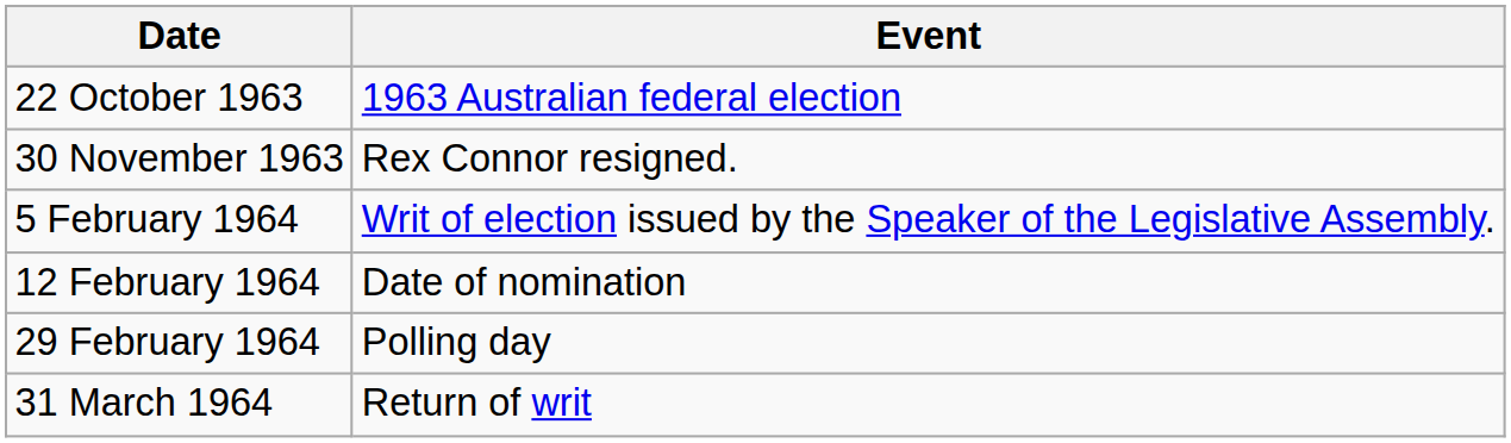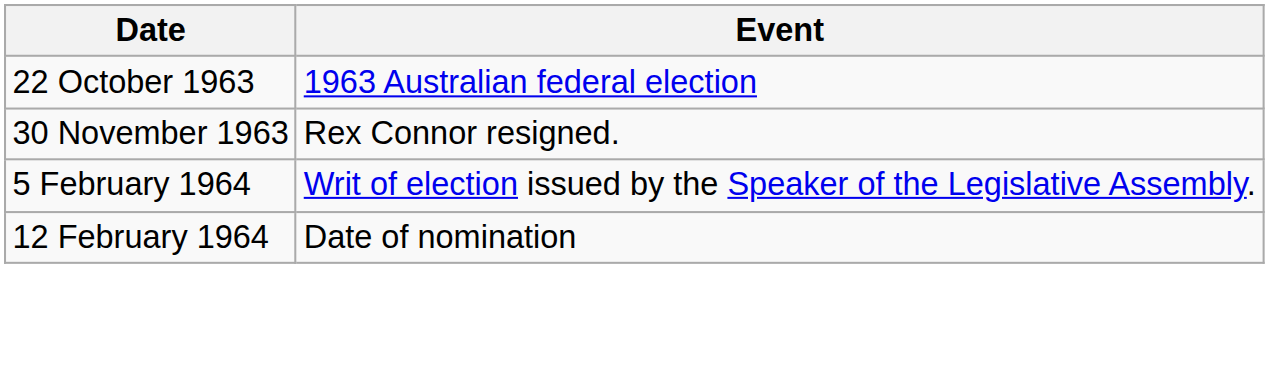 <table class="wikitable">
 <tr>
 <th>Date</th>
 <th>Event</th>
 </tr>
 <tr>
 <td>22 October 1963</td>
 <td><a href='#'>1963 Australian federal election</a></td>
 </tr>
 <tr>
 <td>30 November 1963</td>
 <td>Rex Connor resigned.</td>
 </tr>
 <tr>
 <td>5 February 1964</td>
 <td><a href='#'>Writ of election</a> issued by the <a href='#'>Speaker of the Legislative Assembly</a>.</td>
 </tr>
 <tr>
 <td>12 February 1964</td>
 <td>Date of nomination</td>
 </tr>
-<tr>
-<td>29 February 1964</td>
-<td>Polling day</td>
-</tr>
-<tr>
-<td>31 March 1964</td>
-<td>Return of <a href='#'>writ</a></td>
-</tr>
 </table>
